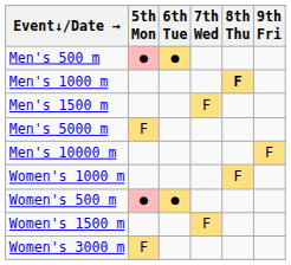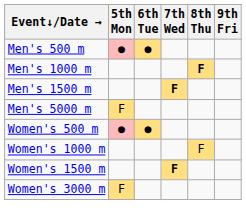 <table class="wikitable" style="margin:0.5em auto; font-size:90%; line-height:1.25em; text-align:center;">
 <tr>
 <th>Event↓/Date →</th>
 <th>5th<br>Mon</th>
 <th>6th<br>Tue</th>
 <th>7th<br>Wed</th>
 <th>8th<br>Thu</th>
 <th>9th<br>Fri</th>
 </tr>
 <tr>
 <td align="left"><a href='#'>Men's 500 m</a></td>
 <td bgcolor="#FFBBBB">●</td>
 <td bgcolor="#FFDF80">●</td>
 <td></td>
 <td></td>
 <td></td>
 </tr>
 <tr>
 <td align="left"><a href='#'>Men's 1000 m</a></td>
 <td></td>
 <td></td>
 <td></td>
 <td bgcolor="#FFDF80"><strong>F</strong></td>
 <td></td>
 </tr>
 <tr>
 <td align="left"><a href='#'>Men's 1500 m</a></td>
 <td></td>
 <td></td>
-<td bgcolor="#FFDF80">F</td>
+<td bgcolor="#FFDF80"><strong>F</strong></td>
 <td></td>
 <td></td>
 </tr>
 <tr>
 <td align="left"><a href='#'>Men's 5000 m</a></td>
 <td bgcolor="#FFDF80">F</td>
 <td></td>
 <td></td>
 <td></td>
 <td></td>
 </tr>
 <tr>
-<td align="left"><a href='#'>Men's 10000 m</a></td>
+<td align="left"><a href='#'>Women's 500 m</a></td>
+<td bgcolor="#FFBBBB">●</td>
+<td bgcolor="#FFDF80">●</td>
 <td></td>
 <td></td>
 <td></td>
-<td></td>
-<td bgcolor="#FFDF80">F</td>
 </tr>
 <tr>
 <td align="left"><a href='#'>Women's 1000 m</a></td>
 <td></td>
 <td></td>
 <td></td>
 <td bgcolor="#FFDF80">F</td>
 <td></td>
 </tr>
 <tr>
-<td align="left"><a href='#'>Women's 500 m</a></td>
-<td bgcolor="#FFBBBB">●</td>
-<td bgcolor="#FFDF80">●</td>
-<td></td>
-<td></td>
-<td></td>
-</tr>
-<tr>
 <td align="left"><a href='#'>Women's 1500 m</a></td>
 <td></td>
 <td></td>
-<td bgcolor="#FFDF80">F</td>
+<td bgcolor="#FFDF80"><strong>F</strong></td>
 <td></td>
 <td></td>
 </tr>
 <tr>
 <td align="left"><a href='#'>Women's 3000 m</a></td>
 <td bgcolor="#FFDF80">F</td>
 <td></td>
 <td></td>
 <td></td>
 <td></td>
 </tr>
 </table>
